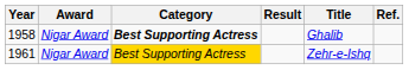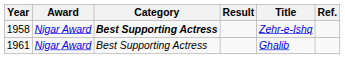 <table class="wikitable">
 <tr>
 <th>Year</th>
 <th>Award</th>
 <th>Category</th>
 <th>Result</th>
 <th>Title</th>
 <th>Ref.</th>
 </tr>
 <tr>
 <td>1958</td>
 <td><em><a href='#'>Nigar Award</a></em></td>
 <td><strong><em>Best Supporting Actress</em></strong></td>
 <td></td>
-<td><em><a href='#'>Ghalib</a></em></td>
+<td><em><a href='#'>Zehr-e-Ishq</a></em></td>
 <td></td>
 </tr>
 <tr>
 <td>1961</td>
 <td><em><a href='#'>Nigar Award</a></em></td>
-<td style="background: gold;"><em>Best Supporting Actress</em></td>
+<td><em>Best Supporting Actress</em></td>
 <td></td>
-<td><em><a href='#'>Zehr-e-Ishq</a></em></td>
+<td><em><a href='#'>Ghalib</a></em></td>
 <td></td>
 </tr>
 </table>
